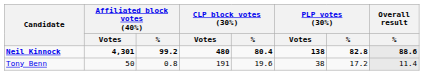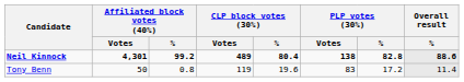 <table class="wikitable" style="font-size:95%;">
 <tr>
 <th scope="col" rowspan="2" width="125">Candidate</th>
 <th scope="col" colspan="2" width="150"><a href='#'>Affiliated block votes</a> <br> (40%)</th>
 <th scope="col" colspan="2" width="150"><a href='#'>CLP block votes</a> <br> (30%)</th>
 <th scope="col" colspan="2" width="150"><a href='#'>PLP votes</a> <br> (30%)</th>
 <th scope="col" width="75">Overall result</th>
 </tr>
 <tr>
 <th>Votes</th>
 <th>%</th>
 <th>Votes</th>
 <th>%</th>
 <th>Votes</th>
 <th>%</th>
 <th>%</th>
 </tr>
 <tr align="right">
 <td scope="row" align="left"><strong><a href='#'>Neil Kinnock</a></strong> </td>
 <td><strong>4,301</strong></td>
 <td><strong>99.2</strong></td>
-<td><strong>480</strong></td>
+<td><strong>489</strong></td>
 <td><strong>80.4</strong></td>
 <td><strong>138</strong></td>
 <td><strong>82.8</strong></td>
 <td style="background:#e9e9e9;"><strong>88.6</strong></td>
 </tr>
 <tr align="right">
 <td scope="row" align="left"><a href='#'>Tony Benn</a></td>
 <td>50</td>
 <td>0.8</td>
-<td>191</td>
+<td>119</td>
 <td>19.6</td>
-<td>38</td>
+<td>83</td>
 <td>17.2</td>
 <td style="background:#e9e9e9;">11.4</td>
 </tr>
 </table>
